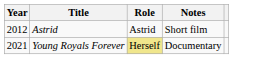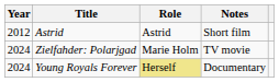 <table class="wikitable plainrowheaders sortable">
 <tr>
 <th scope="col">Year</th>
 <th scope="col">Title</th>
 <th scope="col" class="unsortable">Role</th>
 <th scope="col" class="unsortable">Notes</th>
 <th scope="col" class="unsortable"></th>
 </tr>
 <tr>
 <td>2012</td>
 <td><em>Astrid</em></td>
 <td>Astrid</td>
 <td>Short film</td>
 <td></td>
 </tr>
 <tr>
-<td>2021</td>
+<td>2024</td>
+<td><em>Zielfahder: Polarjgad</em></td>
+<td>Marie Holm</td>
+<td>TV movie</td>
+<td></td>
+</tr>
+<tr>
+<td>2024</td>
 <td><em>Young Royals Forever</em></td>
 <td style="background: khaki;">Herself</td>
 <td>Documentary</td>
 <td></td>
 </tr>
 </table>
